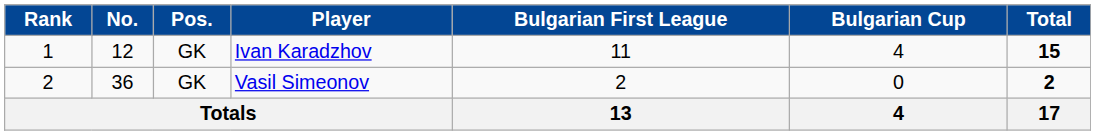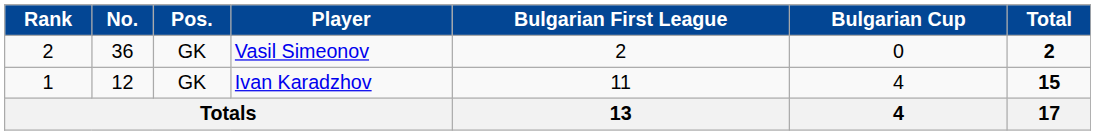 <table class="wikitable sortable" style="text-align:center;width:100%;">
 <tr>
 <th style=background-color:#034694;color:#FFFFFF>Rank</th>
 <th style=background-color:#034694;color:#FFFFFF>No.</th>
 <th style=background-color:#034694;color:#FFFFFF>Pos.</th>
 <th style=background-color:#034694;color:#FFFFFF>Player</th>
 <th style=background-color:#034694;color:#FFFFFF>Bulgarian First League</th>
 <th style=background-color:#034694;color:#FFFFFF>Bulgarian Cup</th>
 <th style=background-color:#034694;color:#FFFFFF>Total</th>
 </tr>
 <tr>
+<td>2</td>
+<td>36</td>
+<td>GK</td>
+<td align=left> <a href='#'>Vasil Simeonov</a></td>
+<td>2</td>
+<td>0</td>
+<td><strong>2</strong></td>
+</tr>
+<tr>
 <td>1</td>
 <td>12</td>
 <td>GK</td>
 <td align=left> <a href='#'>Ivan Karadzhov</a></td>
 <td>11</td>
 <td>4</td>
 <td><strong>15</strong></td>
 </tr>
 <tr>
-<td>2</td>
-<td>36</td>
-<td>GK</td>
-<td align=left> <a href='#'>Vasil Simeonov</a></td>
-<td>2</td>
-<td>0</td>
-<td><strong>2</strong></td>
-</tr>
-<tr>
 <th colspan=4><strong>Totals </strong></th>
 <th><strong>13</strong></th>
 <th><strong>4</strong></th>
 <th><strong>17</strong></th>
 </tr>
 </table>
